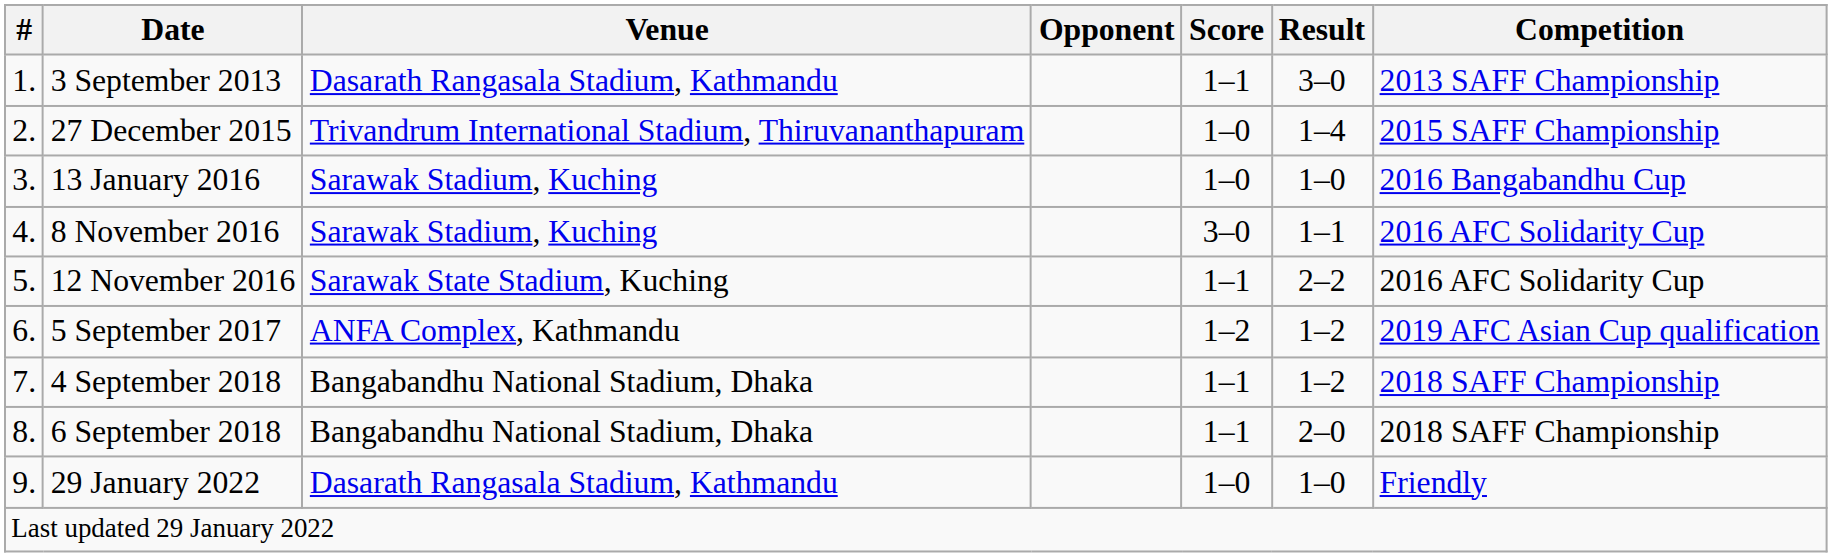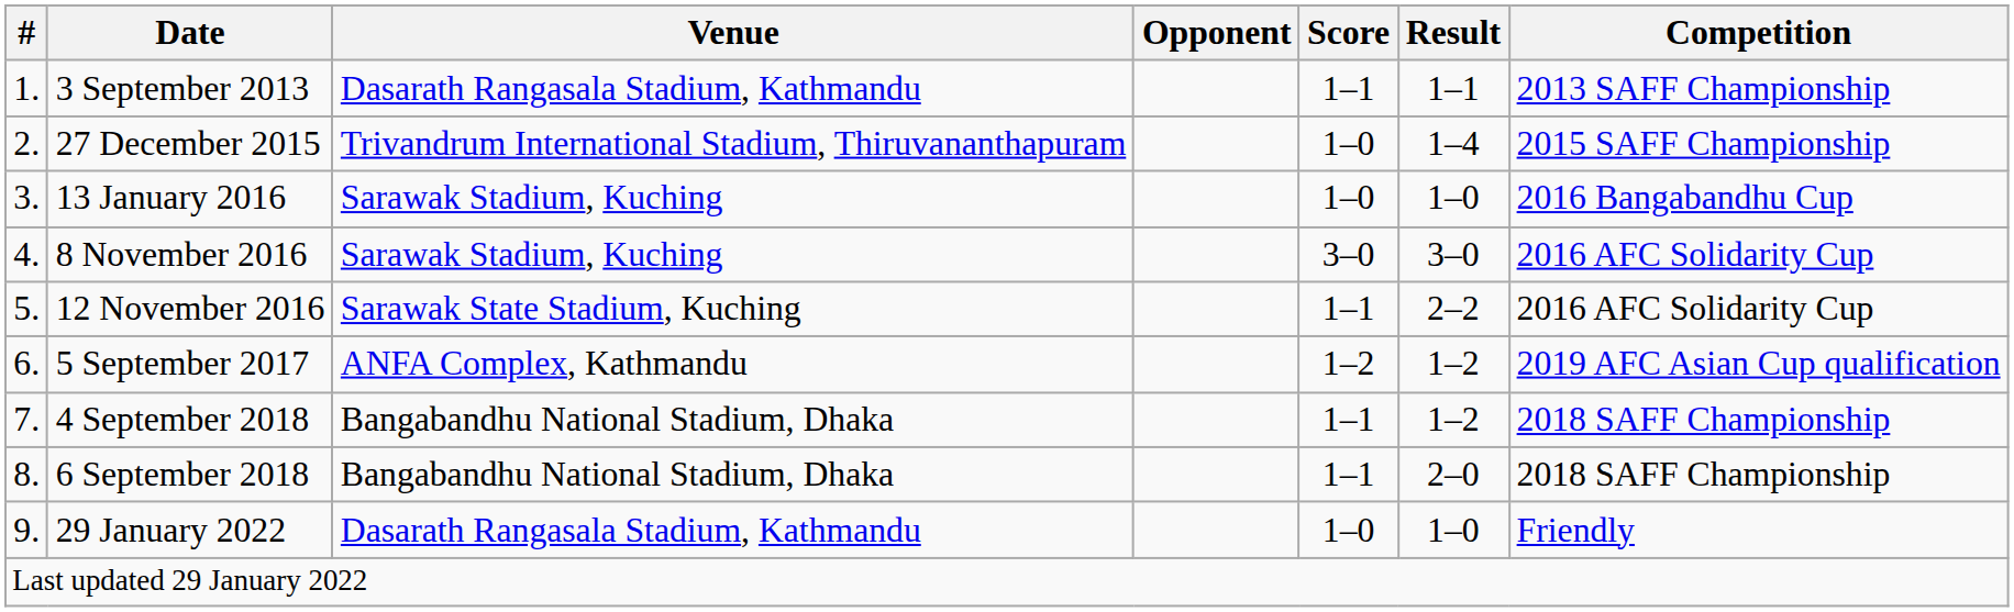 <table class="wikitable">
 <tr>
 <th>#</th>
 <th>Date</th>
 <th>Venue</th>
 <th>Opponent</th>
 <th>Score</th>
 <th>Result</th>
 <th>Competition</th>
 </tr>
 <tr>
 <td>1.</td>
 <td>3 September 2013</td>
 <td><a href='#'>Dasarath Rangasala Stadium</a>, <a href='#'>Kathmandu</a></td>
 <td></td>
 <td align=center>1–1</td>
-<td align=center>3–0</td>
+<td align=center>1–1</td>
 <td><a href='#'>2013 SAFF Championship</a></td>
 </tr>
 <tr>
 <td>2.</td>
 <td>27 December 2015</td>
 <td><a href='#'>Trivandrum International Stadium</a>, <a href='#'>Thiruvananthapuram</a></td>
 <td></td>
 <td align=center>1–0</td>
 <td align=center>1–4</td>
 <td><a href='#'>2015 SAFF Championship</a></td>
 </tr>
 <tr>
 <td>3.</td>
 <td>13 January 2016</td>
 <td><a href='#'>Sarawak Stadium</a>, <a href='#'>Kuching</a></td>
 <td></td>
 <td align=center>1–0</td>
 <td align=center>1–0</td>
 <td><a href='#'>2016 Bangabandhu Cup</a></td>
 </tr>
 <tr>
 <td>4.</td>
 <td>8 November 2016</td>
 <td><a href='#'>Sarawak Stadium</a>, <a href='#'>Kuching</a></td>
 <td></td>
 <td align=center>3–0</td>
-<td align=center>1–1</td>
+<td align=center>3–0</td>
 <td><a href='#'>2016 AFC Solidarity Cup</a></td>
 </tr>
 <tr>
 <td>5.</td>
 <td>12 November 2016</td>
 <td><a href='#'>Sarawak State Stadium</a>, Kuching</td>
 <td></td>
 <td align=center>1–1</td>
 <td align=center>2–2</td>
 <td>2016 AFC Solidarity Cup</td>
 </tr>
 <tr>
 <td>6.</td>
 <td>5 September 2017</td>
 <td><a href='#'>ANFA Complex</a>, Kathmandu</td>
 <td></td>
 <td align=center>1–2</td>
 <td align=center>1–2</td>
 <td><a href='#'>2019 AFC Asian Cup qualification</a></td>
 </tr>
 <tr>
 <td>7.</td>
 <td>4 September 2018</td>
 <td>Bangabandhu National Stadium, Dhaka</td>
 <td></td>
 <td align=center>1–1</td>
 <td align=center>1–2</td>
 <td><a href='#'>2018 SAFF Championship</a></td>
 </tr>
 <tr>
 <td>8.</td>
 <td>6 September 2018</td>
 <td>Bangabandhu National Stadium, Dhaka</td>
 <td></td>
 <td align=center>1–1</td>
 <td align=center>2–0</td>
 <td>2018 SAFF Championship</td>
 </tr>
 <tr>
 <td>9.</td>
 <td>29 January 2022</td>
 <td><a href='#'>Dasarath Rangasala Stadium</a>, <a href='#'>Kathmandu</a></td>
 <td></td>
 <td align=center>1–0</td>
 <td align=center>1–0</td>
 <td><a href='#'>Friendly</a></td>
 </tr>
 <tr>
 <td colspan=7 style="font-size:85%">Last updated 29 January 2022</td>
 </tr>
 </table>
